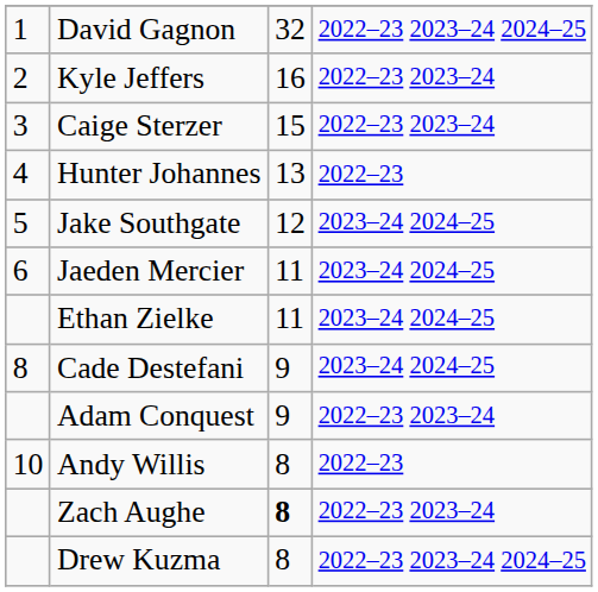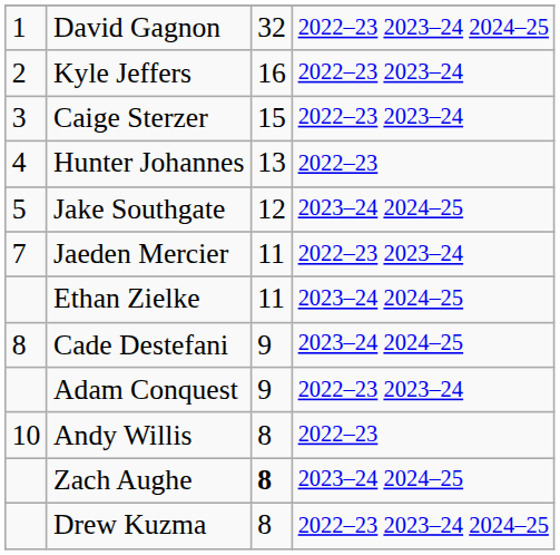 <table class="wikitable">
 <tr>
 </tr>
 <tr>
 <td>1</td>
 <td>David Gagnon</td>
 <td>32</td>
 <td style="font-size:80%;"><a href='#'>2022–23</a> <a href='#'>2023–24</a> <a href='#'>2024–25</a></td>
 </tr>
 <tr>
 <td>2</td>
 <td>Kyle Jeffers</td>
 <td>16</td>
 <td style="font-size:80%;"><a href='#'>2022–23</a> <a href='#'>2023–24</a></td>
 </tr>
 <tr>
 <td>3</td>
 <td>Caige Sterzer</td>
 <td>15</td>
 <td style="font-size:80%;"><a href='#'>2022–23</a> <a href='#'>2023–24</a></td>
 </tr>
 <tr>
 <td>4</td>
 <td>Hunter Johannes</td>
 <td>13</td>
 <td style="font-size:80%;"><a href='#'>2022–23</a></td>
 </tr>
 <tr>
 <td>5</td>
 <td>Jake Southgate</td>
 <td>12</td>
 <td style="font-size:80%;"><a href='#'>2023–24</a> <a href='#'>2024–25</a></td>
 </tr>
 <tr>
-<td>6</td>
+<td>7</td>
 <td>Jaeden Mercier</td>
 <td>11</td>
-<td style="font-size:80%;"><a href='#'>2023–24</a> <a href='#'>2024–25</a></td>
+<td style="font-size:80%;"><a href='#'>2022–23</a> <a href='#'>2023–24</a></td>
 </tr>
 <tr>
 <td></td>
 <td>Ethan Zielke</td>
 <td>11</td>
 <td style="font-size:80%;"><a href='#'>2023–24</a> <a href='#'>2024–25</a></td>
 </tr>
 <tr>
 <td>8</td>
 <td>Cade Destefani</td>
 <td>9</td>
 <td style="font-size:80%;"><a href='#'>2023–24</a> <a href='#'>2024–25</a></td>
 </tr>
 <tr>
 <td></td>
 <td>Adam Conquest</td>
 <td>9</td>
 <td style="font-size:80%;"><a href='#'>2022–23</a> <a href='#'>2023–24</a></td>
 </tr>
 <tr>
 <td>10</td>
 <td>Andy Willis</td>
 <td>8</td>
 <td style="font-size:80%;"><a href='#'>2022–23</a></td>
 </tr>
 <tr>
 <td></td>
 <td>Zach Aughe</td>
 <td><strong>8</strong></td>
-<td style="font-size:80%;"><a href='#'>2022–23</a> <a href='#'>2023–24</a></td>
+<td style="font-size:80%;"><a href='#'>2023–24</a> <a href='#'>2024–25</a></td>
 </tr>
 <tr>
 <td></td>
 <td>Drew Kuzma</td>
 <td>8</td>
 <td style="font-size:80%;"><a href='#'>2022–23</a> <a href='#'>2023–24</a> <a href='#'>2024–25</a></td>
 </tr>
 </table>
